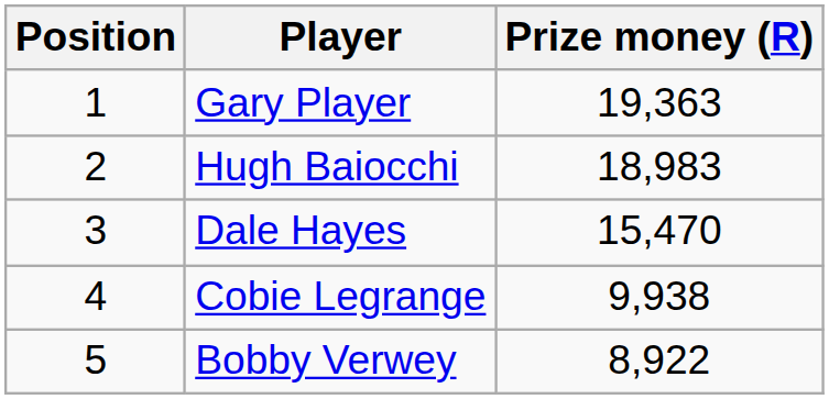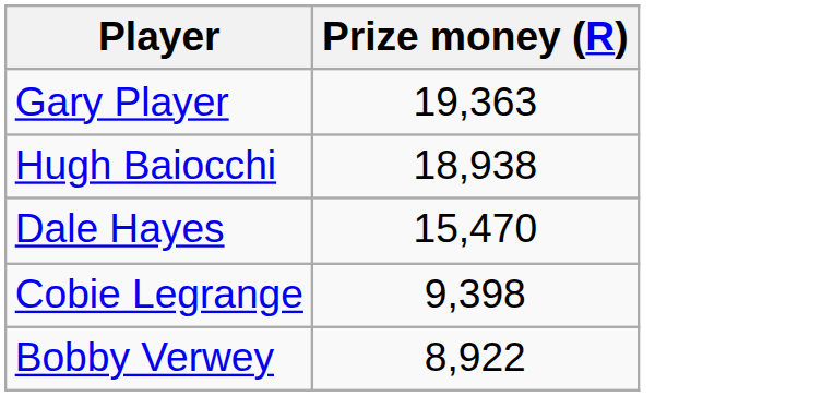 <table class=wikitable>
 <tr>
-<th>Position</th>
 <th>Player</th>
 <th>Prize money (<a href='#'>R</a>)</th>
 </tr>
 <tr>
-<td align=center>1</td>
 <td> <a href='#'>Gary Player</a></td>
 <td align=center>19,363</td>
 </tr>
 <tr>
-<td align=center>2</td>
 <td> <a href='#'>Hugh Baiocchi</a></td>
-<td align=center>18,983</td>
+<td align=center>18,938</td>
 </tr>
 <tr>
-<td align=center>3</td>
 <td> <a href='#'>Dale Hayes</a></td>
 <td align=center>15,470</td>
 </tr>
 <tr>
-<td align=center>4</td>
 <td> <a href='#'>Cobie Legrange</a></td>
-<td align=center>9,938</td>
+<td align=center>9,398</td>
 </tr>
 <tr>
-<td align=center>5</td>
 <td> <a href='#'>Bobby Verwey</a></td>
 <td align=center>8,922</td>
 </tr>
 </table>
